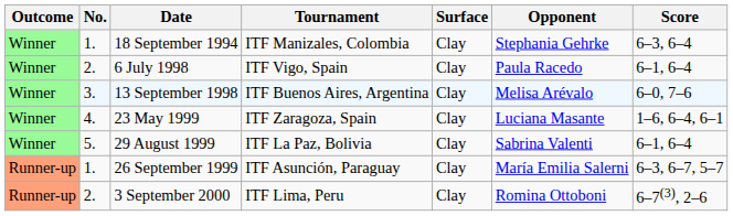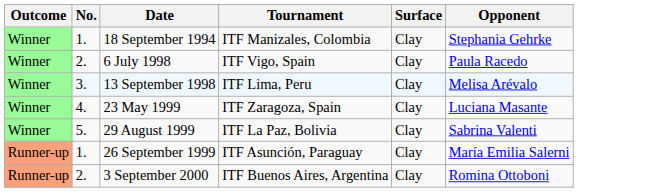 <table class="sortable wikitable">
 <tr>
 <th>Outcome</th>
 <th>No.</th>
 <th>Date</th>
 <th>Tournament</th>
 <th>Surface</th>
 <th>Opponent</th>
-<th class="unsortable">Score</th>
 </tr>
 <tr>
 <td bgcolor="98FB98">Winner</td>
 <td>1.</td>
 <td>18 September 1994</td>
 <td>ITF Manizales, Colombia</td>
 <td>Clay</td>
 <td> <a href='#'>Stephania Gehrke</a></td>
-<td>6–3, 6–4</td>
 </tr>
 <tr>
 <td bgcolor="98FB98">Winner</td>
 <td>2.</td>
 <td>6 July 1998</td>
 <td>ITF Vigo, Spain</td>
 <td>Clay</td>
 <td> <a href='#'>Paula Racedo</a></td>
-<td>6–1, 6–4</td>
 </tr>
 <tr bgcolor="#f0f8ff">
 <td bgcolor="98FB98">Winner</td>
 <td>3.</td>
 <td>13 September 1998</td>
-<td>ITF Buenos Aires, Argentina</td>
+<td>ITF Lima, Peru</td>
 <td>Clay</td>
 <td> <a href='#'>Melisa Arévalo</a></td>
-<td>6–0, 7–6</td>
 </tr>
 <tr>
 <td bgcolor="98FB98">Winner</td>
 <td>4.</td>
 <td>23 May 1999</td>
 <td>ITF Zaragoza, Spain</td>
 <td>Clay</td>
 <td> <a href='#'>Luciana Masante</a></td>
-<td>1–6, 6–4, 6–1</td>
 </tr>
 <tr>
 <td bgcolor="98FB98">Winner</td>
 <td>5.</td>
 <td>29 August 1999</td>
 <td>ITF La Paz, Bolivia</td>
 <td>Clay</td>
 <td> <a href='#'>Sabrina Valenti</a></td>
-<td>6–1, 6–4</td>
 </tr>
 <tr>
 <td style="background:#ffa07a;">Runner-up</td>
 <td>1.</td>
 <td>26 September 1999</td>
 <td>ITF Asunción, Paraguay</td>
 <td>Clay</td>
 <td> <a href='#'>María Emilia Salerni</a></td>
-<td>6–3, 6–7, 5–7</td>
 </tr>
 <tr>
 <td style="background:#ffa07a;">Runner-up</td>
 <td>2.</td>
 <td>3 September 2000</td>
-<td>ITF Lima, Peru</td>
+<td>ITF Buenos Aires, Argentina</td>
 <td>Clay</td>
 <td> <a href='#'>Romina Ottoboni</a></td>
-<td>6–7<sup>(3)</sup>, 2–6</td>
 </tr>
 </table>
